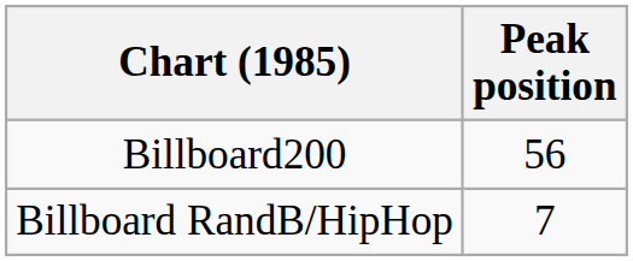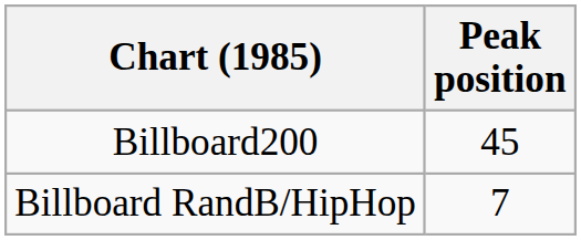 <table class="wikitable plainrowheaders" style="text-align:center">
 <tr>
 <th scope="col">Chart (1985)</th>
 <th scope="col">Peak<br> position</th>
 </tr>
 <tr>
 <td album chart>Billboard200</td>
-<td>56</td>
+<td>45</td>
 </tr>
 <tr>
 <td album chart>Billboard RandB/HipHop</td>
 <td>7</td>
 </tr>
 </table>
